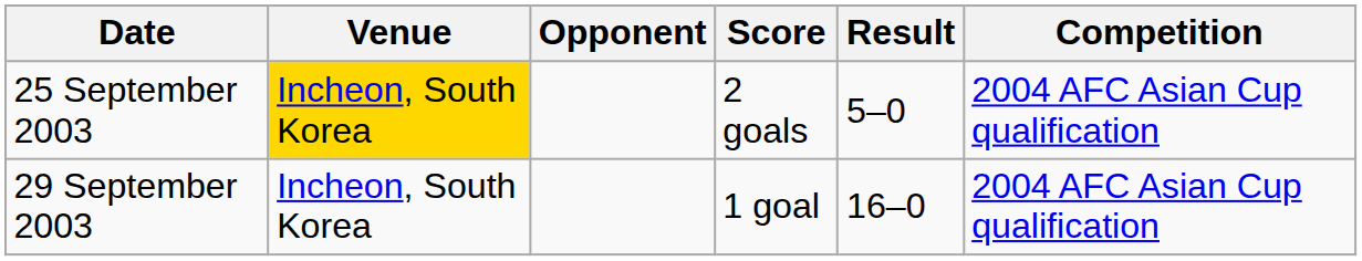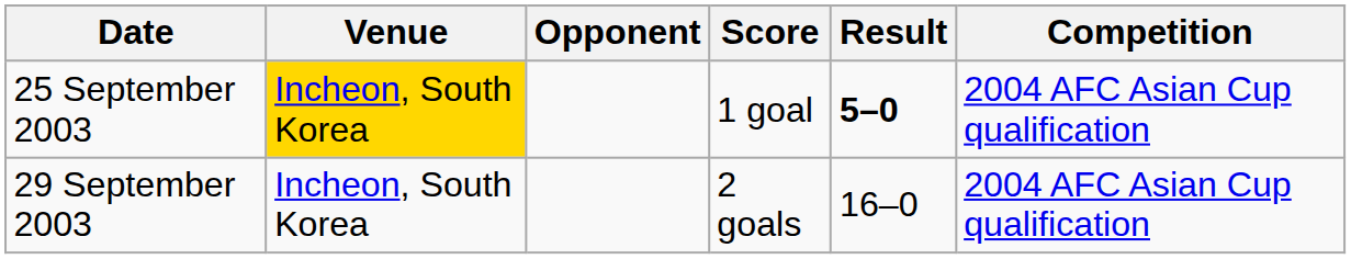 <table class="wikitable">
 <tr>
 <th>Date</th>
 <th>Venue</th>
 <th>Opponent</th>
 <th>Score</th>
 <th>Result</th>
 <th>Competition</th>
 </tr>
 <tr>
 <td>25 September 2003</td>
 <td style="background: gold;"><a href='#'>Incheon</a>, South Korea</td>
 <td></td>
-<td>2 goals</td>
-<td>5–0</td>
+<td>1 goal</td>
+<td><strong>5–0</strong></td>
 <td><a href='#'>2004 AFC Asian Cup qualification</a></td>
 </tr>
 <tr>
 <td>29 September 2003</td>
 <td><a href='#'>Incheon</a>, South Korea</td>
 <td></td>
-<td>1 goal</td>
+<td>2 goals</td>
 <td>16–0</td>
 <td><a href='#'>2004 AFC Asian Cup qualification</a></td>
 </tr>
 </table>
